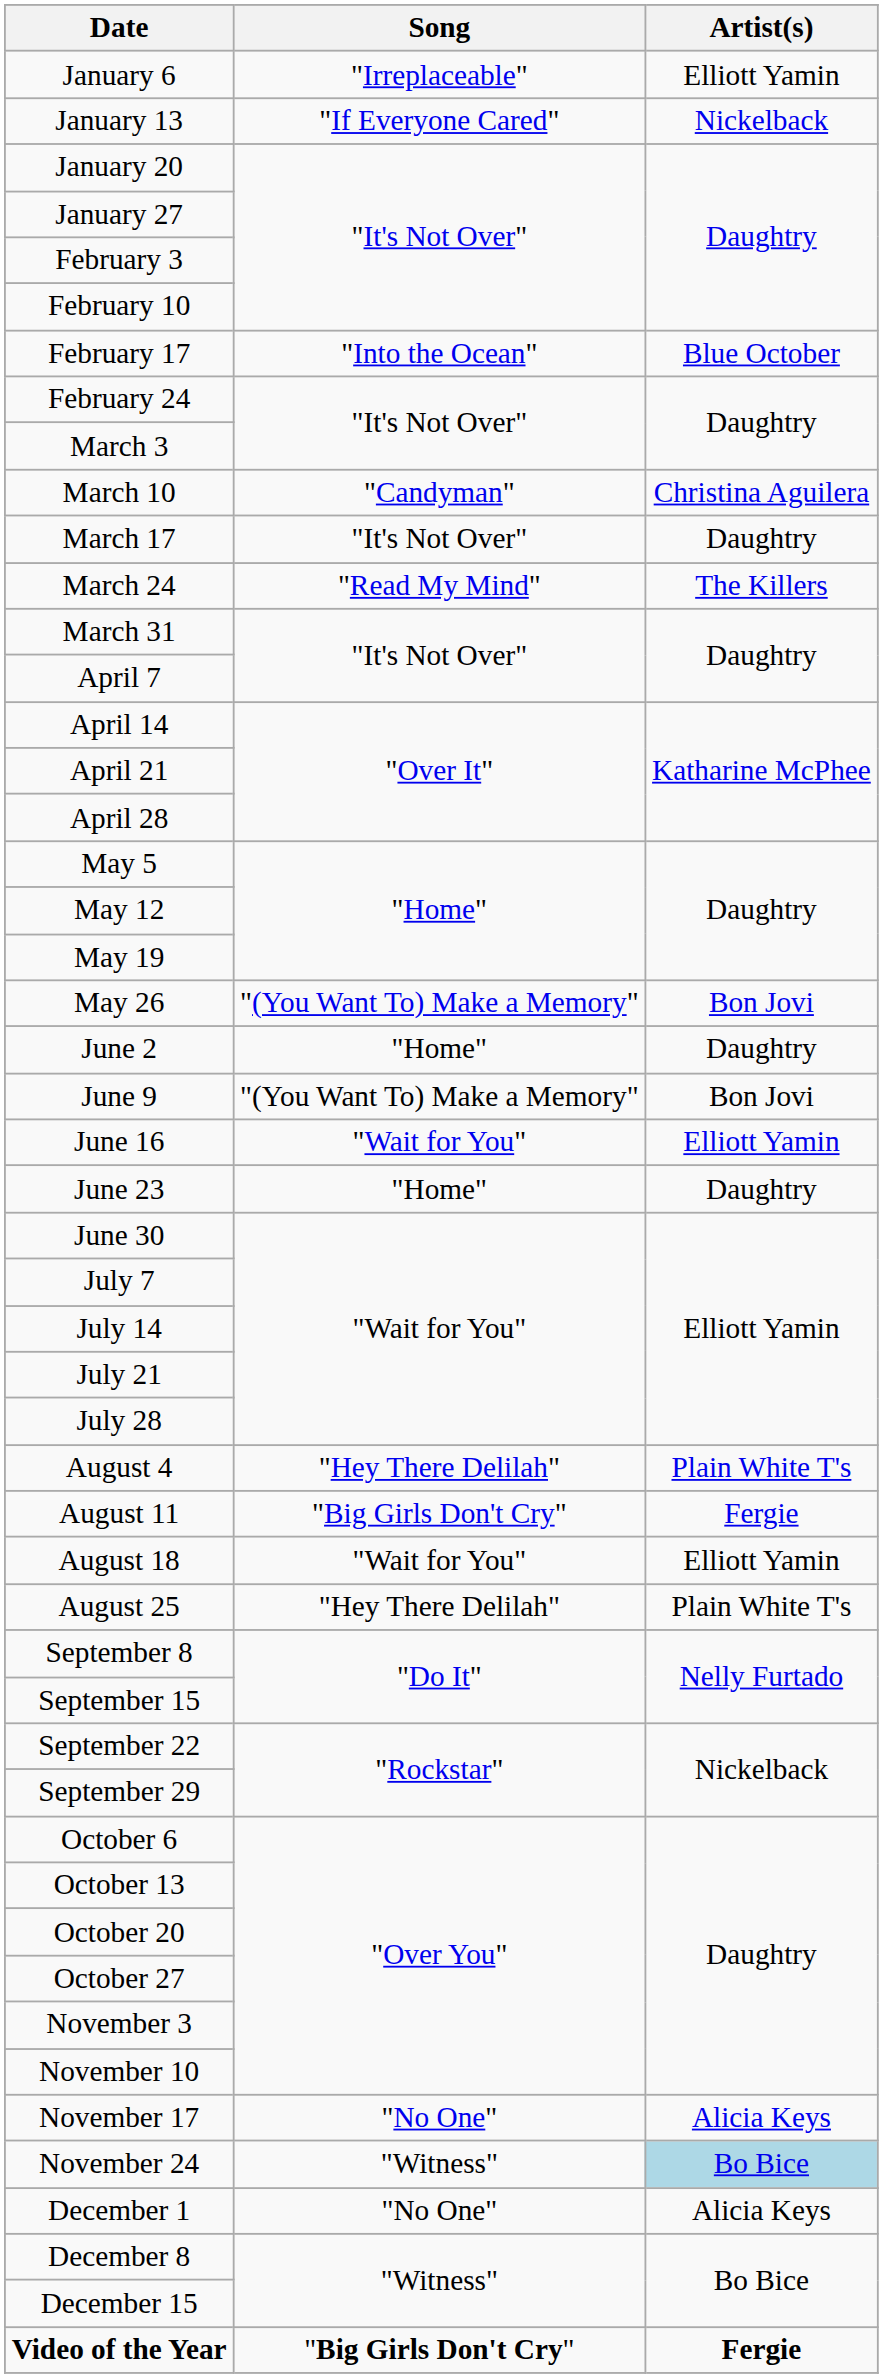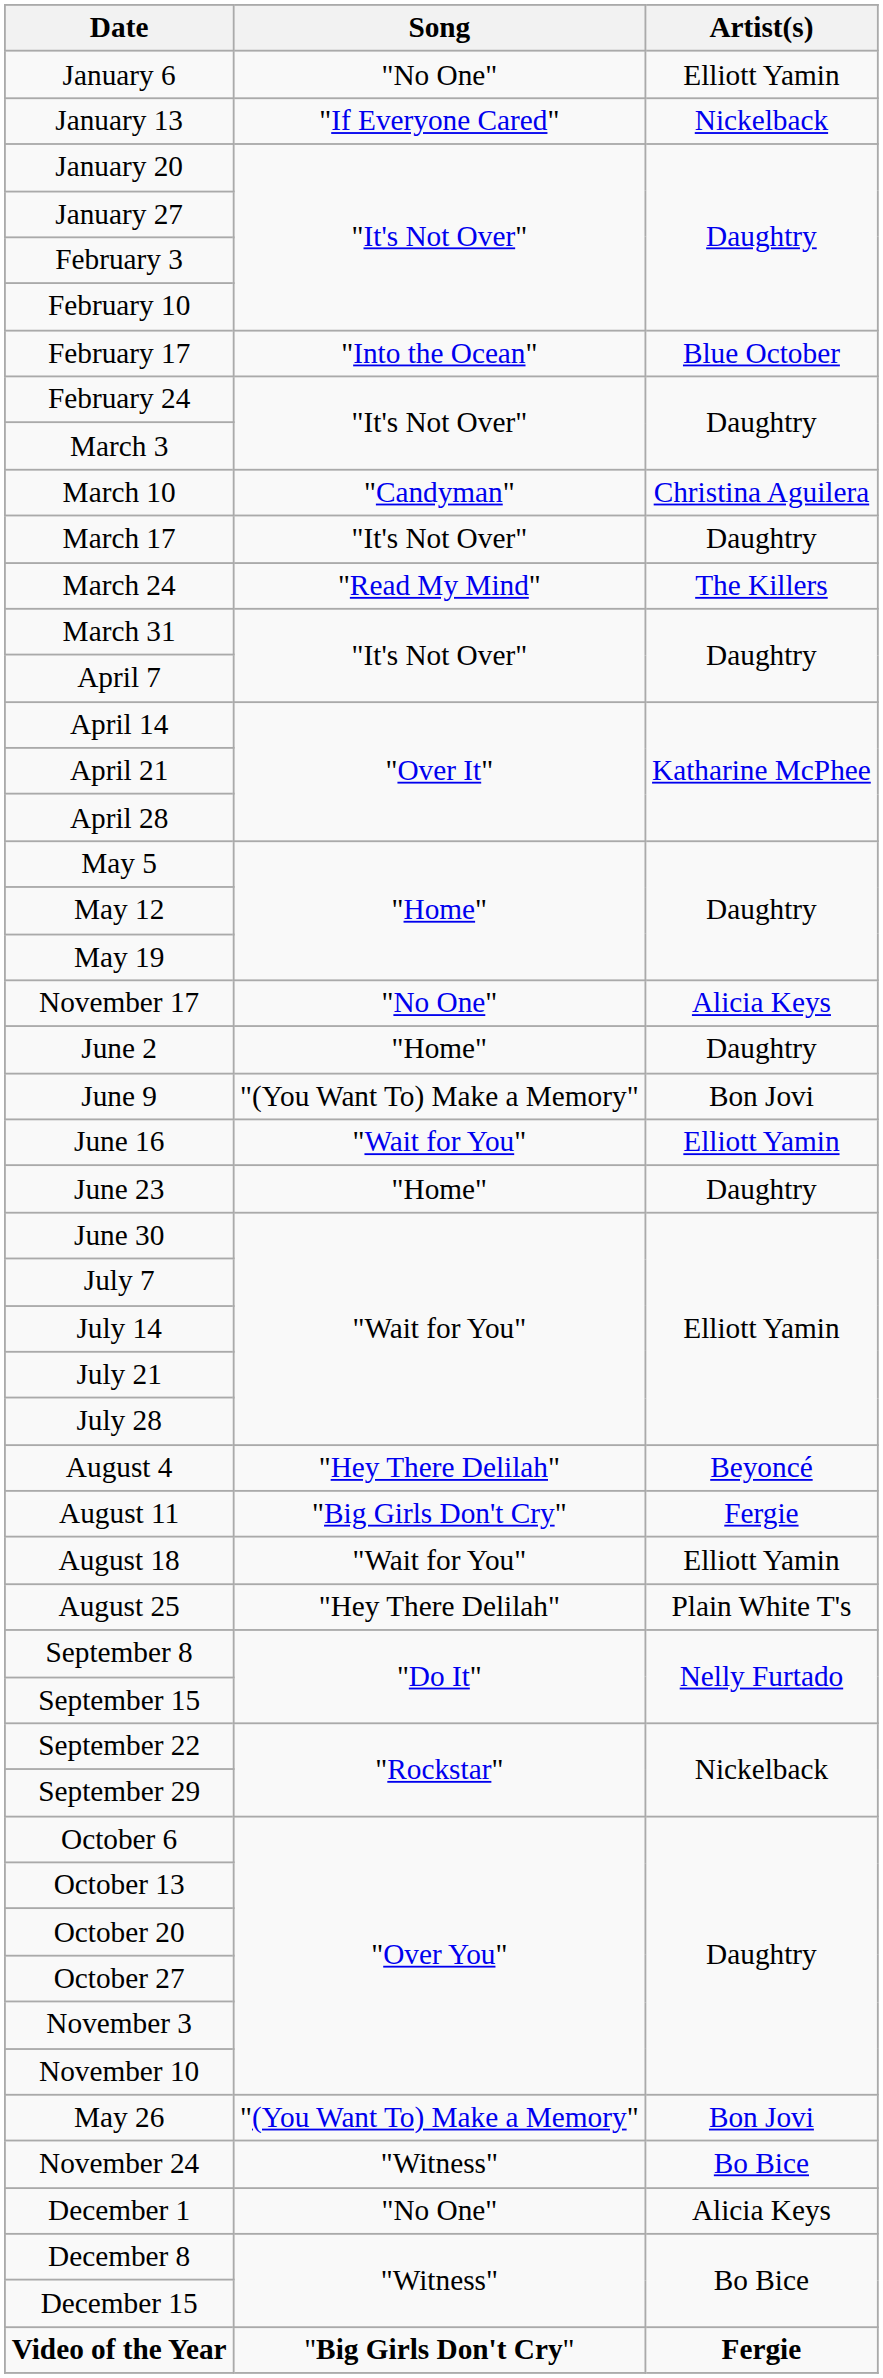 <table class="wikitable collapsible collapsed" style="text-align:center;">
 <tr>
 <th>Date</th>
 <th>Song</th>
 <th>Artist(s)</th>
 </tr>
 <tr>
 <td>January 6</td>
-<td>"<a href='#'>Irreplaceable</a>"</td>
+<td>"No One"</td>
 <td>Elliott Yamin</td>
 </tr>
 <tr>
 <td>January 13</td>
 <td>"<a href='#'>If Everyone Cared</a>"</td>
 <td><a href='#'>Nickelback</a></td>
 </tr>
 <tr>
 <td>January 20</td>
 <td rowspan="4">"<a href='#'>It's Not Over</a>"</td>
 <td rowspan="4"><a href='#'>Daughtry</a></td>
 </tr>
 <tr>
 <td>January 27</td>
 </tr>
 <tr>
 <td>February 3</td>
 </tr>
 <tr>
 <td>February 10</td>
 </tr>
 <tr>
 <td>February 17</td>
 <td>"<a href='#'>Into the Ocean</a>"</td>
 <td><a href='#'>Blue October</a></td>
 </tr>
 <tr>
 <td>February 24</td>
 <td rowspan="2">"It's Not Over"</td>
 <td rowspan="2">Daughtry</td>
 </tr>
 <tr>
 <td>March 3</td>
 </tr>
 <tr>
 <td>March 10</td>
 <td>"<a href='#'>Candyman</a>"</td>
 <td><a href='#'>Christina Aguilera</a></td>
 </tr>
 <tr>
 <td>March 17</td>
 <td>"It's Not Over"</td>
 <td>Daughtry</td>
 </tr>
 <tr>
 <td>March 24</td>
 <td>"<a href='#'>Read My Mind</a>"</td>
 <td><a href='#'>The Killers</a></td>
 </tr>
 <tr>
 <td>March 31</td>
 <td rowspan="2">"It's Not Over"</td>
 <td rowspan="2">Daughtry</td>
 </tr>
 <tr>
 <td>April 7</td>
 </tr>
 <tr>
 <td>April 14</td>
 <td rowspan="3">"<a href='#'>Over It</a>"</td>
 <td rowspan="3"><a href='#'>Katharine McPhee</a></td>
 </tr>
 <tr>
 <td>April 21</td>
 </tr>
 <tr>
 <td>April 28</td>
 </tr>
 <tr>
 <td>May 5</td>
 <td rowspan="3">"<a href='#'>Home</a>"</td>
 <td rowspan="3">Daughtry</td>
 </tr>
 <tr>
 <td>May 12</td>
 </tr>
 <tr>
 <td>May 19</td>
 </tr>
 <tr>
-<td>May 26</td>
-<td>"<a href='#'>(You Want To) Make a Memory</a>"</td>
-<td><a href='#'>Bon Jovi</a></td>
+<td>November 17</td>
+<td>"<a href='#'>No One</a>"</td>
+<td><a href='#'>Alicia Keys</a></td>
 </tr>
 <tr>
 <td>June 2</td>
 <td>"Home"</td>
 <td>Daughtry</td>
 </tr>
 <tr>
 <td>June 9</td>
 <td>"(You Want To) Make a Memory"</td>
 <td>Bon Jovi</td>
 </tr>
 <tr>
 <td>June 16</td>
 <td>"<a href='#'>Wait for You</a>"</td>
 <td><a href='#'>Elliott Yamin</a></td>
 </tr>
 <tr>
 <td>June 23</td>
 <td>"Home"</td>
 <td>Daughtry</td>
 </tr>
 <tr>
 <td>June 30</td>
 <td rowspan="5">"Wait for You"</td>
 <td rowspan="5">Elliott Yamin</td>
 </tr>
 <tr>
 <td>July 7</td>
 </tr>
 <tr>
 <td>July 14</td>
 </tr>
 <tr>
 <td>July 21</td>
 </tr>
 <tr>
 <td>July 28</td>
 </tr>
 <tr>
 <td>August 4</td>
 <td>"<a href='#'>Hey There Delilah</a>"</td>
-<td><a href='#'>Plain White T's</a></td>
+<td><a href='#'>Beyoncé</a></td>
 </tr>
 <tr>
 <td>August 11</td>
 <td>"<a href='#'>Big Girls Don't Cry</a>"</td>
 <td><a href='#'>Fergie</a></td>
 </tr>
 <tr>
 <td>August 18</td>
 <td>"Wait for You"</td>
 <td>Elliott Yamin</td>
 </tr>
 <tr>
 <td>August 25</td>
 <td>"Hey There Delilah"</td>
 <td>Plain White T's</td>
 </tr>
 <tr>
 <td>September 8</td>
 <td rowspan="2">"<a href='#'>Do It</a>"</td>
 <td rowspan="2"><a href='#'>Nelly Furtado</a></td>
 </tr>
 <tr>
 <td>September 15</td>
 </tr>
 <tr>
 <td>September 22</td>
 <td rowspan="2">"<a href='#'>Rockstar</a>"</td>
 <td rowspan="2">Nickelback</td>
 </tr>
 <tr>
 <td>September 29</td>
 </tr>
 <tr>
 <td>October 6</td>
 <td rowspan="6">"<a href='#'>Over You</a>"</td>
 <td rowspan="6">Daughtry</td>
 </tr>
 <tr>
 <td>October 13</td>
 </tr>
 <tr>
 <td>October 20</td>
 </tr>
 <tr>
 <td>October 27</td>
 </tr>
 <tr>
 <td>November 3</td>
 </tr>
 <tr>
 <td>November 10</td>
 </tr>
 <tr>
-<td>November 17</td>
-<td>"<a href='#'>No One</a>"</td>
-<td><a href='#'>Alicia Keys</a></td>
+<td>May 26</td>
+<td>"<a href='#'>(You Want To) Make a Memory</a>"</td>
+<td><a href='#'>Bon Jovi</a></td>
 </tr>
 <tr>
 <td>November 24</td>
 <td>"Witness"</td>
-<td style="background: lightblue;"><a href='#'>Bo Bice</a></td>
+<td><a href='#'>Bo Bice</a></td>
 </tr>
 <tr>
 <td>December 1</td>
 <td>"No One"</td>
 <td>Alicia Keys</td>
 </tr>
 <tr>
 <td>December 8</td>
 <td rowspan="2">"Witness"</td>
 <td rowspan="2">Bo Bice</td>
 </tr>
 <tr>
 <td>December 15</td>
 </tr>
 <tr>
 <td><strong>Video of the Year</strong></td>
 <td>"<strong>Big Girls Don't Cry</strong>"</td>
 <td><strong>Fergie</strong></td>
 </tr>
 </table>
